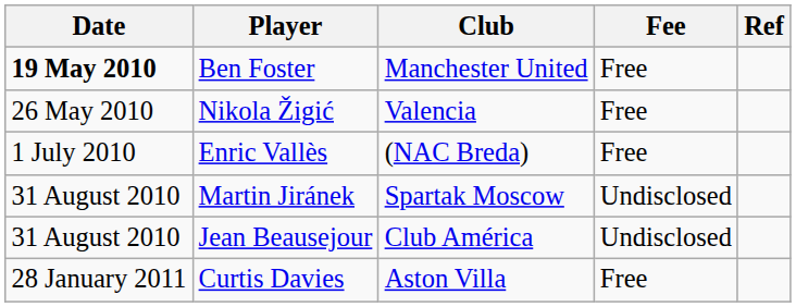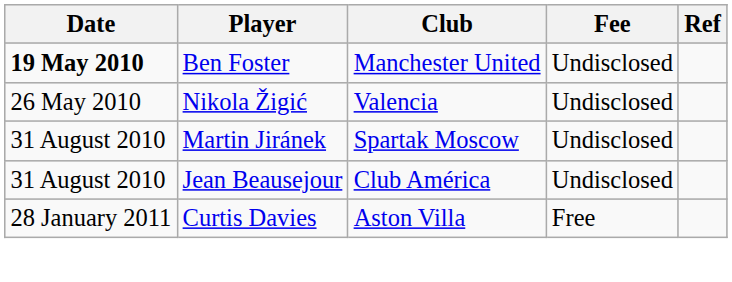 <table class="wikitable" style="text-align: left">
 <tr>
 <th>Date</th>
 <th>Player</th>
 <th>Club</th>
 <th>Fee</th>
 <th>Ref</th>
 </tr>
 <tr>
 <td><strong>19 May 2010</strong></td>
 <td><a href='#'>Ben Foster</a></td>
 <td><a href='#'>Manchester United</a></td>
-<td>Free</td>
+<td>Undisclosed</td>
 <td style=text-align:center></td>
 </tr>
 <tr>
 <td>26 May 2010</td>
 <td><a href='#'>Nikola Žigić</a></td>
 <td><a href='#'>Valencia</a></td>
-<td>Free</td>
-<td style=text-align:center></td>
-</tr>
-<tr>
-<td>1 July 2010</td>
-<td><a href='#'>Enric Vallès</a></td>
-<td>(<a href='#'>NAC Breda</a>)</td>
-<td>Free</td>
+<td>Undisclosed</td>
 <td style=text-align:center></td>
 </tr>
 <tr>
 <td>31 August 2010</td>
 <td><a href='#'>Martin Jiránek</a></td>
 <td><a href='#'>Spartak Moscow</a></td>
 <td>Undisclosed</td>
 <td style=text-align:center></td>
 </tr>
 <tr>
 <td>31 August 2010</td>
 <td><a href='#'>Jean Beausejour</a></td>
 <td><a href='#'>Club América</a></td>
 <td>Undisclosed</td>
 <td style=text-align:center></td>
 </tr>
 <tr>
 <td>28 January 2011</td>
 <td><a href='#'>Curtis Davies</a></td>
 <td><a href='#'>Aston Villa</a></td>
 <td>Free</td>
 <td style=text-align:center></td>
 </tr>
 </table>
